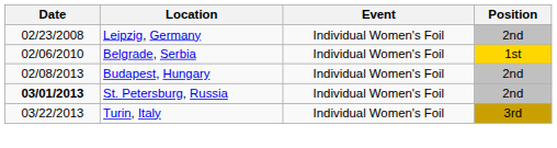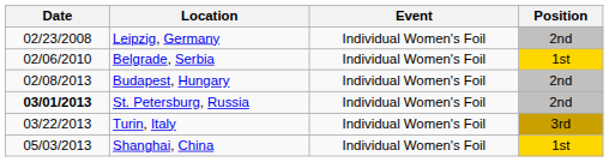 <table class="wikitable" width="50%" style="font-size:90%; text-align:center;">
 <tr>
 <th>Date</th>
 <th>Location</th>
 <th>Event</th>
 <th>Position</th>
 </tr>
 <tr>
 <td>02/23/2008</td>
 <td align="left"> <a href='#'>Leipzig</a>, <a href='#'>Germany</a></td>
 <td>Individual Women's Foil</td>
 <td bgcolor="silver">2nd</td>
 </tr>
 <tr>
 <td>02/06/2010</td>
 <td align="left"> <a href='#'>Belgrade</a>, <a href='#'>Serbia</a></td>
 <td>Individual Women's Foil</td>
 <td bgcolor="gold">1st</td>
 </tr>
 <tr>
 <td>02/08/2013</td>
 <td align="left"> <a href='#'>Budapest</a>, <a href='#'>Hungary</a></td>
 <td>Individual Women's Foil</td>
 <td bgcolor="silver">2nd</td>
 </tr>
 <tr>
 <td><strong>03/01/2013</strong></td>
 <td align="left"> <a href='#'>St. Petersburg</a>, <a href='#'>Russia</a></td>
 <td>Individual Women's Foil</td>
 <td bgcolor="silver">2nd</td>
 </tr>
 <tr>
 <td>03/22/2013</td>
 <td align="left"> <a href='#'>Turin</a>, <a href='#'>Italy</a></td>
 <td>Individual Women's Foil</td>
 <td bgcolor="caramel">3rd</td>
 </tr>
+<tr>
+<td>05/03/2013</td>
+<td align="left"> <a href='#'>Shanghai</a>, <a href='#'>China</a></td>
+<td>Individual Women's Foil</td>
+<td bgcolor="gold">1st</td>
+</tr>
 </table>
